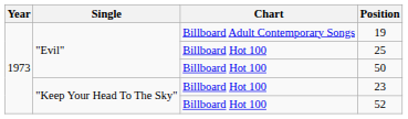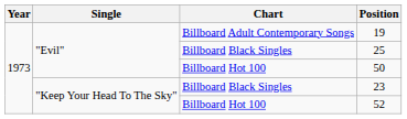 <table class="wikitable">
 <tr>
 <th>Year</th>
 <th>Single</th>
 <th>Chart</th>
 <th>Position</th>
 </tr>
 <tr>
 <td rowspan="5">1973</td>
 <td rowspan="3">"Evil"</td>
 <td><a href='#'>Billboard</a> <a href='#'>Adult Contemporary Songs</a></td>
 <td align="center">19</td>
 </tr>
 <tr>
-<td><a href='#'>Billboard</a> <a href='#'>Hot 100</a></td>
+<td><a href='#'>Billboard</a>  <a href='#'>Black Singles</a></td>
 <td align="center">25</td>
 </tr>
 <tr>
 <td><a href='#'>Billboard</a> <a href='#'>Hot 100</a></td>
 <td align="center">50</td>
 </tr>
 <tr>
 <td rowspan="2">"Keep Your Head To The Sky"</td>
-<td><a href='#'>Billboard</a> <a href='#'>Hot 100</a></td>
+<td><a href='#'>Billboard</a>  <a href='#'>Black Singles</a></td>
 <td align="center">23</td>
 </tr>
 <tr>
 <td><a href='#'>Billboard</a> <a href='#'>Hot 100</a></td>
 <td align="center">52</td>
 </tr>
 </table>
